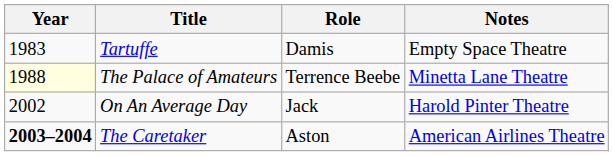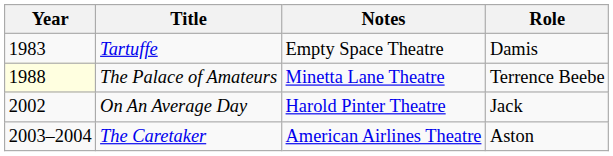 <table class="wikitable sortable">
 <tr>
 <th>Year</th>
 <th>Title</th>
+<th class="unsortable">Notes</th>
 <th>Role</th>
-<th class="unsortable">Notes</th>
 </tr>
 <tr>
 <td>1983</td>
 <td><em><a href='#'>Tartuffe</a></em></td>
+<td>Empty Space Theatre</td>
 <td>Damis</td>
-<td>Empty Space Theatre</td>
 </tr>
 <tr>
 <td style="background: lightyellow;">1988</td>
 <td><em>The Palace of Amateurs</em></td>
+<td><a href='#'>Minetta Lane Theatre</a></td>
 <td>Terrence Beebe</td>
-<td><a href='#'>Minetta Lane Theatre</a></td>
 </tr>
 <tr>
 <td>2002</td>
 <td><em>On An Average Day</em></td>
+<td><a href='#'>Harold Pinter Theatre</a></td>
 <td>Jack</td>
-<td><a href='#'>Harold Pinter Theatre</a></td>
 </tr>
 <tr>
-<td><strong>2003–2004</strong></td>
+<td>2003–2004</td>
 <td><em><a href='#'>The Caretaker</a></em></td>
+<td><a href='#'>American Airlines Theatre</a></td>
 <td>Aston</td>
-<td><a href='#'>American Airlines Theatre</a></td>
 </tr>
 </table>
